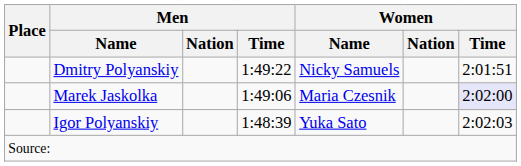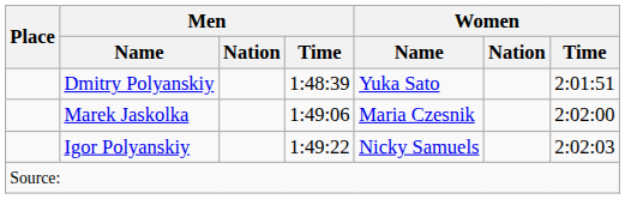 <table class="wikitable">
 <tr>
 <th rowspan="2">Place</th>
 <th colspan="3">Men</th>
 <th colspan="3">Women</th>
 </tr>
 <tr>
 <th>Name</th>
 <th>Nation</th>
 <th>Time</th>
 <th>Name</th>
 <th>Nation</th>
 <th>Time</th>
 </tr>
 <tr>
 <td align="center"></td>
 <td><a href='#'>Dmitry Polyanskiy</a></td>
 <td></td>
-<td>1:49:22</td>
-<td><a href='#'>Nicky Samuels</a></td>
+<td>1:48:39</td>
+<td><a href='#'>Yuka Sato</a></td>
 <td></td>
 <td>2:01:51</td>
 </tr>
 <tr>
 <td align="center"></td>
 <td><a href='#'>Marek Jaskolka</a></td>
 <td></td>
 <td>1:49:06</td>
 <td><a href='#'>Maria Czesnik</a></td>
 <td></td>
-<td style="background: lavender;">2:02:00</td>
+<td>2:02:00</td>
 </tr>
 <tr>
 <td align="center"></td>
 <td><a href='#'>Igor Polyanskiy</a></td>
 <td></td>
-<td>1:48:39</td>
-<td><a href='#'>Yuka Sato</a></td>
+<td>1:49:22</td>
+<td><a href='#'>Nicky Samuels</a></td>
 <td></td>
 <td>2:02:03</td>
 </tr>
 <tr>
 <td colspan="7"><small>Source:</small></td>
 </tr>
 </table>
